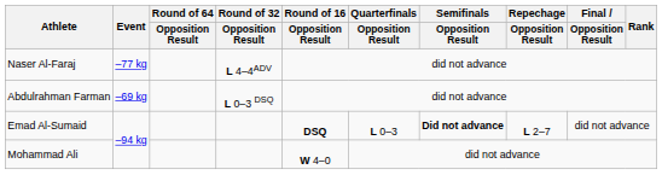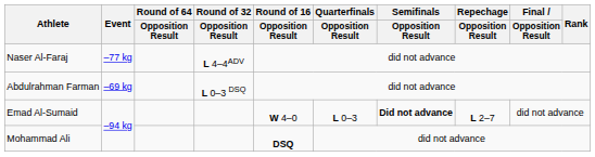 <table class=wikitable style=font-size:90%;text-align:center>
 <tr>
 <th rowspan="2">Athlete</th>
 <th rowspan="2">Event</th>
 <th>Round of 64</th>
 <th>Round of 32</th>
 <th>Round of 16</th>
 <th>Quarterfinals</th>
 <th>Semifinals</th>
 <th>Repechage</th>
 <th>Final / </th>
 <th rowspan=2>Rank</th>
 </tr>
 <tr style="font-size:95%">
 <th>Opposition<br>Result</th>
 <th>Opposition<br>Result</th>
 <th>Opposition<br>Result</th>
 <th>Opposition<br>Result</th>
 <th>Opposition<br>Result</th>
 <th>Opposition<br>Result</th>
 <th>Opposition<br>Result</th>
 </tr>
 <tr>
 <td align=left>Naser Al-Faraj</td>
 <td align=left><a href='#'>–77 kg</a></td>
 <td></td>
 <td><br><strong>L</strong> 4–4<sup>ADV</sup></td>
 <td colspan=6>did not advance</td>
 </tr>
 <tr>
 <td align=left>Abdulrahman Farman</td>
 <td align=left><a href='#'>–69 kg</a></td>
 <td></td>
 <td><br><strong>L</strong> 0–3 <sup>DSQ</sup></td>
 <td colspan=6>did not advance</td>
 </tr>
 <tr>
 <td align=left>Emad Al-Sumaid</td>
 <td align=left rowspan=2><a href='#'>–94 kg</a></td>
 <td></td>
 <td></td>
-<td><br><strong>DSQ</strong></td>
+<td><br><strong>W</strong> 4–0</td>
 <td><br><strong>L</strong> 0–3</td>
 <td><strong>Did not advance</strong></td>
 <td><br><strong>L</strong> 2–7</td>
 <td colspan=2>did not advance</td>
 </tr>
 <tr>
 <td align=left>Mohammad Ali</td>
 <td></td>
 <td></td>
-<td><br><strong>W</strong> 4–0</td>
+<td><br><strong>DSQ</strong></td>
 <td colspan=5>did not advance</td>
 </tr>
 </table>
